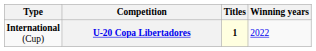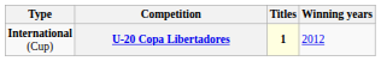 <table class="wikitable sortable plainrowheaders" style="font-size:95%; text-align:center;">
 <tr>
 <th>Type</th>
 <th width=250px>Competition</th>
 <th>Titles</th>
 <th>Winning years</th>
 </tr>
 <tr>
 <td rowspan=1><strong>International</strong><br>(Cup)</td>
 <th scope=col><a href='#'>U-20 Copa Libertadores</a></th>
 <td style="background: lightyellow;"><strong>1</strong></td>
-<td align="left"><a href='#'>2022</a></td>
+<td align="left"><a href='#'>2012</a></td>
 </tr>
 </table>
